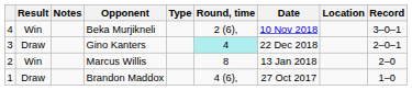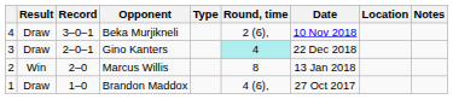 <table class="wikitable" style="text-align:center; font-size:95%">
 <tr>
 <th></th>
 <th>Result</th>
-<th>Notes</th>
+<th>Record</th>
 <th>Opponent</th>
 <th>Type</th>
 <th>Round, time</th>
 <th>Date</th>
 <th>Location</th>
-<th>Record</th>
+<th>Notes</th>
 </tr>
 <tr>
 <td>4</td>
-<td>Win</td>
-<td style="text-align:left;"></td>
+<td>Draw</td>
+<td>3–0–1</td>
 <td style="text-align:left;"> Beka Murjikneli</td>
 <td></td>
 <td>2 (6), </td>
 <td><a href='#'>10 Nov 2018</a></td>
 <td style="text-align:left;"> </td>
-<td>3–0–1</td>
+<td style="text-align:left;"></td>
 </tr>
 <tr>
 <td>3</td>
 <td>Draw</td>
-<td style="text-align:left;"></td>
+<td>2–0–1</td>
 <td style="text-align:left;"> Gino Kanters</td>
 <td></td>
 <td style="background: paleturquoise;">4</td>
 <td>22 Dec 2018</td>
 <td style="text-align:left;"> </td>
-<td>2–0–1</td>
+<td style="text-align:left;"></td>
 </tr>
 <tr>
 <td>2</td>
 <td>Win</td>
-<td style="text-align:left;"></td>
+<td>2–0</td>
 <td style="text-align:left;"> Marcus Willis</td>
 <td></td>
 <td>8</td>
 <td>13 Jan 2018</td>
 <td style="text-align:left;"> </td>
-<td>2–0</td>
+<td style="text-align:left;"></td>
 </tr>
 <tr>
 <td>1</td>
 <td>Draw</td>
-<td style="text-align:left;"></td>
+<td>1–0</td>
 <td style="text-align:left;"> Brandon Maddox</td>
 <td></td>
 <td>4 (6), </td>
 <td>27 Oct 2017</td>
 <td style="text-align:left;"> </td>
-<td>1–0</td>
+<td style="text-align:left;"></td>
 </tr>
 </table>
